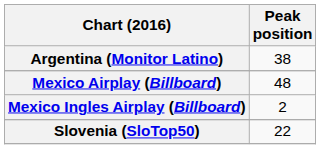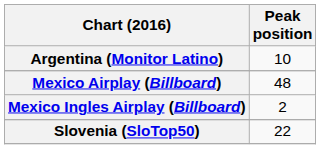 <table class="wikitable sortable plainrowheaders" style="text-align:center">
 <tr>
 <th>Chart (2016)</th>
 <th>Peak<br>position</th>
 </tr>
 <tr>
 <th scope="row">Argentina (<a href='#'>Monitor Latino</a>)</th>
-<td>38</td>
+<td>10</td>
 </tr>
 <tr>
 </tr>
 <tr>
 </tr>
 <tr>
 </tr>
 <tr>
 </tr>
 <tr>
 </tr>
 <tr>
 </tr>
 <tr>
 </tr>
 <tr>
 </tr>
 <tr>
 </tr>
 <tr>
 </tr>
 <tr>
 <th scope="row"><a href='#'>Mexico Airplay</a> (<a href='#'><em>Billboard</em></a>)</th>
 <td>48</td>
 </tr>
 <tr>
 <th scope="row"><a href='#'>Mexico Ingles Airplay</a> (<a href='#'><em>Billboard</em></a>)</th>
 <td>2</td>
 </tr>
 <tr>
 </tr>
 <tr>
 </tr>
 <tr>
 </tr>
 <tr>
 </tr>
 <tr>
 </tr>
 <tr>
 <th scope="row">Slovenia (<a href='#'>SloTop50</a>)</th>
 <td>22</td>
 </tr>
 <tr>
 </tr>
 <tr>
 </tr>
 <tr>
 </tr>
 <tr>
 </tr>
 <tr>
 </tr>
 <tr>
 </tr>
 <tr>
 </tr>
 <tr>
 </tr>
 <tr>
 </tr>
 <tr>
 </tr>
 </table>
